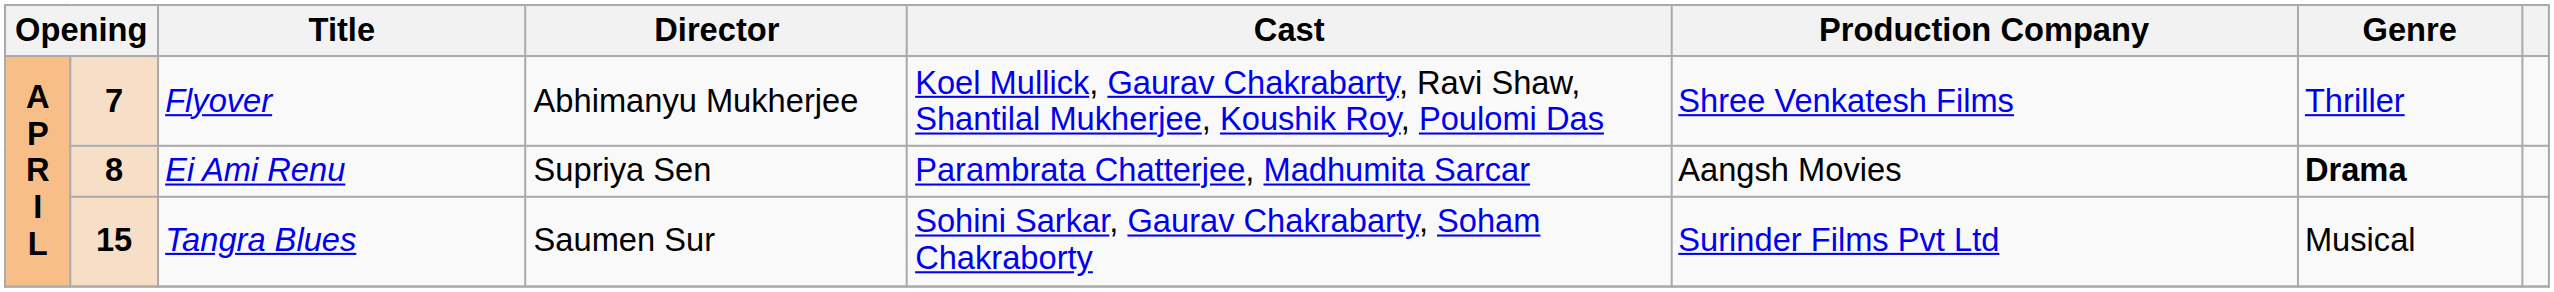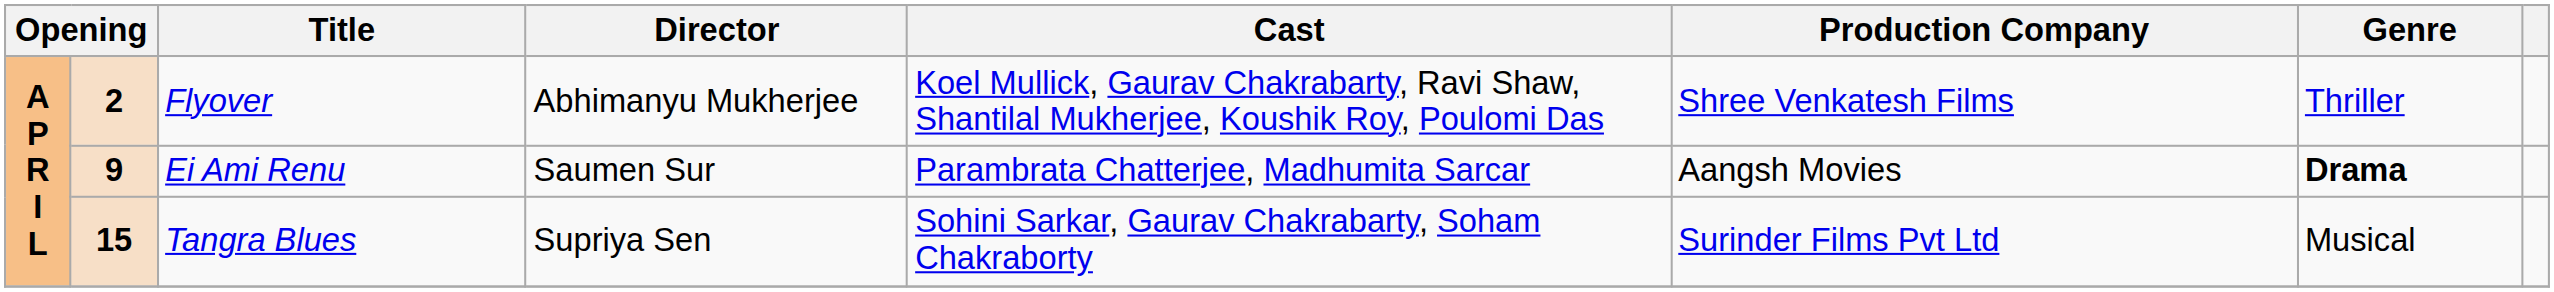 <table class="wikitable sortable">
 <tr>
 <th colspan="2" style="width:6%;"><strong>Opening</strong></th>
 <th>Title</th>
 <th style="width:15%;">Director</th>
 <th style="width:30%;">Cast</th>
 <th>Production Company</th>
 <th>Genre</th>
 <th></th>
 </tr>
 <tr April>
 <th rowspan="3" style="text-align:center; background:#f7bf87">A<br>P<br>R<br>I<br>L</th>
-<td rowspan="1" style="text-align:center; background:#f7dfc7"><strong>7</strong></td>
+<td rowspan="1" style="text-align:center; background:#f7dfc7"><strong>2</strong></td>
 <td><em><a href='#'>Flyover</a></em></td>
 <td>Abhimanyu Mukherjee</td>
 <td><a href='#'>Koel Mullick</a>, <a href='#'>Gaurav Chakrabarty</a>, Ravi Shaw, <a href='#'>Shantilal Mukherjee</a>, <a href='#'>Koushik Roy</a>, <a href='#'>Poulomi Das</a></td>
 <td><a href='#'>Shree Venkatesh Films</a></td>
 <td><a href='#'>Thriller</a></td>
 <td></td>
 </tr>
 <tr>
-<td rowspan="1" style="text-align:center; background:#f7dfc7"><strong>8</strong></td>
+<td rowspan="1" style="text-align:center; background:#f7dfc7"><strong>9</strong></td>
 <td><em><a href='#'>Ei Ami Renu</a></em></td>
-<td>Supriya Sen</td>
+<td>Saumen Sur</td>
 <td><a href='#'>Parambrata Chatterjee</a>, <a href='#'>Madhumita Sarcar</a></td>
 <td>Aangsh Movies</td>
 <td><strong>Drama</strong></td>
 <td></td>
 </tr>
 <tr>
 <td rowspan="1" style="text-align:center; background:#f7dfc7"><strong>15</strong></td>
 <td><em><a href='#'>Tangra Blues</a></em></td>
-<td>Saumen Sur</td>
+<td>Supriya Sen</td>
 <td><a href='#'>Sohini Sarkar</a>, <a href='#'>Gaurav Chakrabarty</a>, <a href='#'>Soham Chakraborty</a></td>
 <td><a href='#'>Surinder Films Pvt Ltd</a></td>
 <td>Musical</td>
 <td></td>
 </tr>
 <tr>
 </tr>
 </table>
